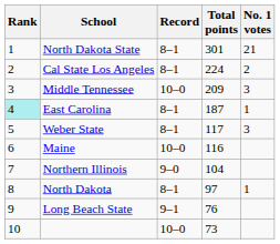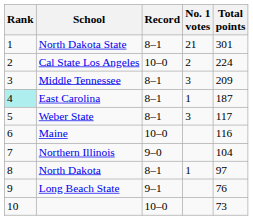 <table class="wikitable">
 <tr>
 <th>Rank</th>
 <th>School</th>
 <th>Record</th>
+<th>No. 1<br>votes</th>
 <th>Total<br>points</th>
-<th>No. 1<br>votes</th>
 </tr>
 <tr>
 <td>1</td>
 <td><a href='#'>North Dakota State</a></td>
 <td>8–1</td>
+<td>21</td>
 <td>301</td>
-<td>21</td>
 </tr>
 <tr>
 <td>2</td>
 <td><a href='#'>Cal State Los Angeles</a></td>
-<td>8–1</td>
+<td>10–0</td>
+<td>2</td>
 <td>224</td>
-<td>2</td>
 </tr>
 <tr>
 <td>3</td>
 <td><a href='#'>Middle Tennessee</a></td>
-<td>10–0</td>
+<td>8–1</td>
+<td>3</td>
 <td>209</td>
-<td>3</td>
 </tr>
 <tr>
 <td style="background: paleturquoise;">4</td>
 <td><a href='#'>East Carolina</a></td>
 <td>8–1</td>
+<td>1</td>
 <td>187</td>
-<td>1</td>
 </tr>
 <tr>
 <td>5</td>
 <td><a href='#'>Weber State</a></td>
 <td>8–1</td>
+<td>3</td>
 <td>117</td>
-<td>3</td>
 </tr>
 <tr>
 <td>6</td>
 <td><a href='#'>Maine</a></td>
 <td>10–0</td>
+<td></td>
 <td>116</td>
-<td></td>
 </tr>
 <tr>
 <td>7</td>
 <td><a href='#'>Northern Illinois</a></td>
 <td>9–0</td>
+<td></td>
 <td>104</td>
-<td></td>
 </tr>
 <tr>
 <td>8</td>
 <td><a href='#'>North Dakota</a></td>
 <td>8–1</td>
+<td>1</td>
 <td>97</td>
-<td>1</td>
 </tr>
 <tr>
 <td>9</td>
 <td><a href='#'>Long Beach State</a></td>
 <td>9–1</td>
+<td></td>
 <td>76</td>
-<td></td>
 </tr>
 <tr>
 <td>10</td>
 <td></td>
 <td>10–0</td>
+<td></td>
 <td>73</td>
-<td></td>
 </tr>
 </table>
